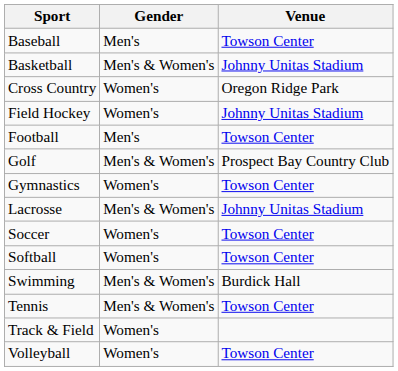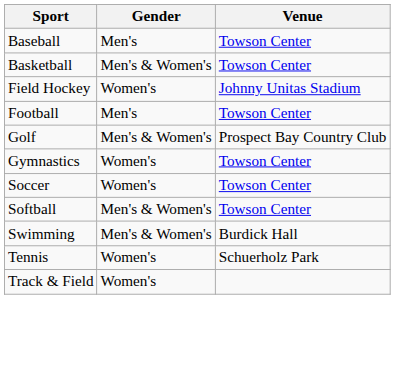 <table class="wikitable sortable">
 <tr>
 <th>Sport</th>
 <th>Gender</th>
 <th>Venue</th>
 </tr>
 <tr>
 <td>Baseball</td>
 <td>Men's</td>
 <td><a href='#'>Towson Center</a></td>
 </tr>
 <tr>
 <td>Basketball</td>
 <td>Men's & Women's</td>
-<td><a href='#'>Johnny Unitas Stadium</a></td>
-</tr>
-<tr>
-<td>Cross Country</td>
-<td>Women's</td>
-<td>Oregon Ridge Park</td>
+<td><a href='#'>Towson Center</a></td>
 </tr>
 <tr>
 <td>Field Hockey</td>
 <td>Women's</td>
 <td><a href='#'>Johnny Unitas Stadium</a></td>
 </tr>
 <tr>
 <td>Football</td>
 <td>Men's</td>
 <td><a href='#'>Towson Center</a></td>
 </tr>
 <tr>
 <td>Golf</td>
 <td>Men's & Women's</td>
 <td>Prospect Bay Country Club</td>
 </tr>
 <tr>
 <td>Gymnastics</td>
 <td>Women's</td>
 <td><a href='#'>Towson Center</a></td>
 </tr>
 <tr>
-<td>Lacrosse</td>
-<td>Men's & Women's</td>
-<td><a href='#'>Johnny Unitas Stadium</a></td>
-</tr>
-<tr>
 <td>Soccer</td>
 <td>Women's</td>
 <td><a href='#'>Towson Center</a></td>
 </tr>
 <tr>
 <td>Softball</td>
-<td>Women's</td>
+<td>Men's & Women's</td>
 <td><a href='#'>Towson Center</a></td>
 </tr>
 <tr>
 <td>Swimming</td>
 <td>Men's & Women's</td>
 <td>Burdick Hall</td>
 </tr>
 <tr>
 <td>Tennis</td>
-<td>Men's & Women's</td>
-<td><a href='#'>Towson Center</a></td>
+<td>Women's</td>
+<td>Schuerholz Park</td>
 </tr>
 <tr>
 <td>Track & Field</td>
 <td>Women's</td>
 <td></td>
 </tr>
-<tr>
-<td>Volleyball</td>
-<td>Women's</td>
-<td><a href='#'>Towson Center</a></td>
-</tr>
 </table>
